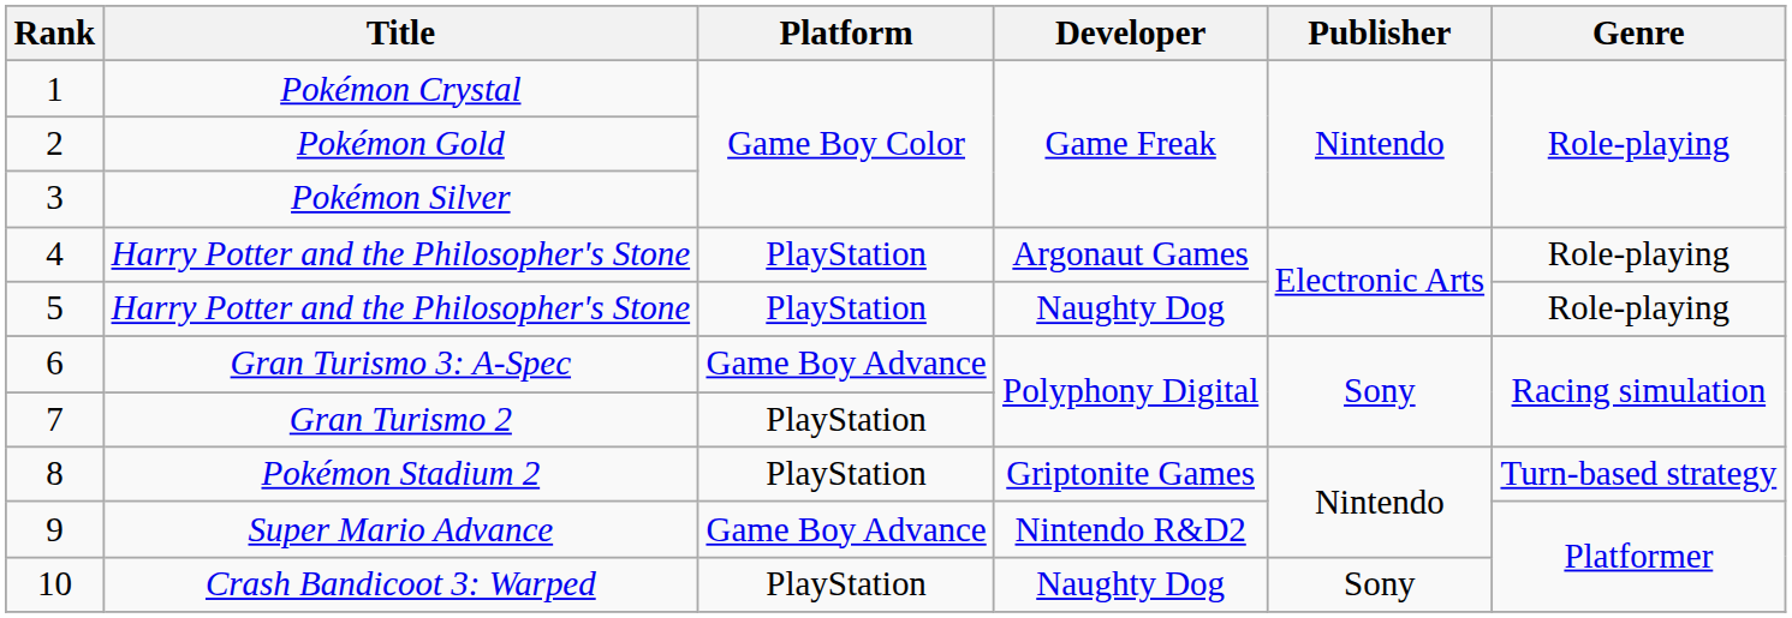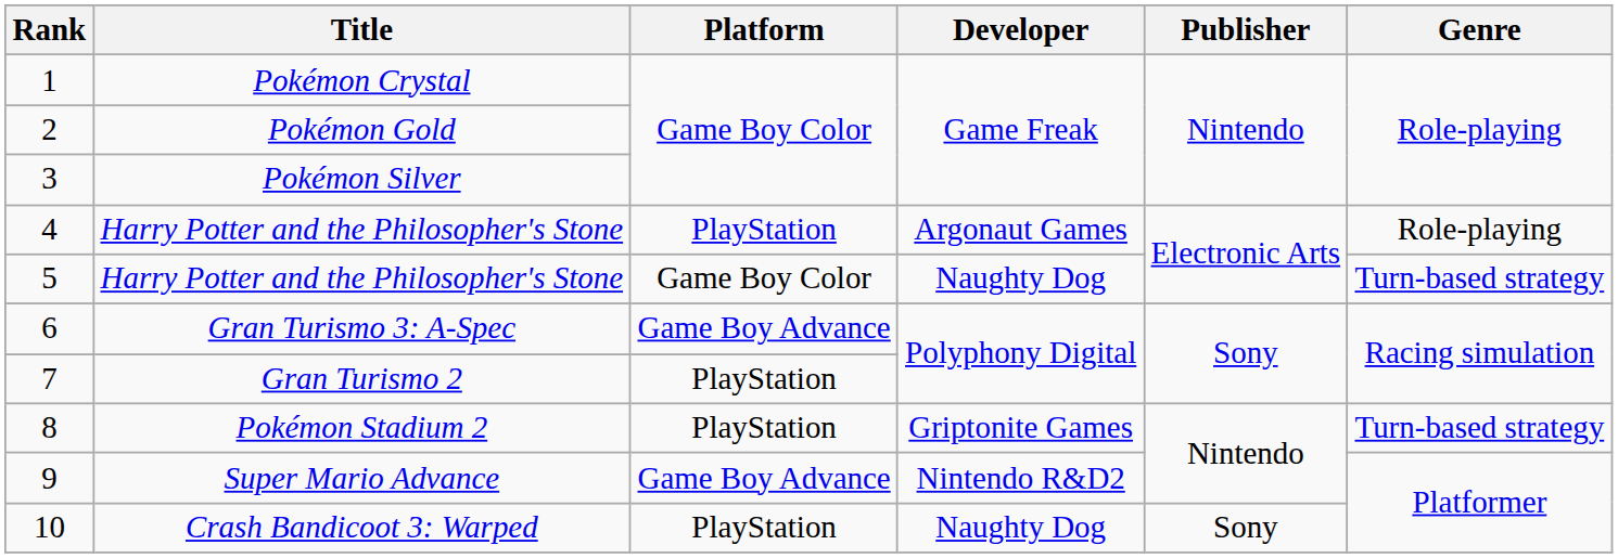 <table class="wikitable sortable" style="text-align:center">
 <tr>
 <th>Rank</th>
 <th>Title</th>
 <th>Platform</th>
 <th>Developer</th>
 <th>Publisher</th>
 <th>Genre</th>
 </tr>
 <tr>
 <td>1</td>
 <td><em><a href='#'>Pokémon Crystal</a></em></td>
 <td rowspan="3"><a href='#'>Game Boy Color</a></td>
 <td rowspan="3"><a href='#'>Game Freak</a></td>
 <td rowspan="3"><a href='#'>Nintendo</a></td>
 <td rowspan="3"><a href='#'>Role-playing</a></td>
 </tr>
 <tr>
 <td>2</td>
 <td><em><a href='#'>Pokémon Gold</a></em></td>
 </tr>
 <tr>
 <td>3</td>
 <td><em><a href='#'>Pokémon Silver</a></em></td>
 </tr>
 <tr>
 <td>4</td>
 <td><em><a href='#'>Harry Potter and the Philosopher's Stone</a></em></td>
 <td><a href='#'>PlayStation</a></td>
 <td><a href='#'>Argonaut Games</a></td>
 <td rowspan="2"><a href='#'>Electronic Arts</a></td>
 <td>Role-playing</td>
 </tr>
 <tr>
 <td>5</td>
 <td><em><a href='#'>Harry Potter and the Philosopher's Stone</a></em></td>
-<td><a href='#'>PlayStation</a></td>
+<td>Game Boy Color</td>
 <td><a href='#'>Naughty Dog</a></td>
-<td>Role-playing</td>
+<td><a href='#'>Turn-based strategy</a></td>
 </tr>
 <tr>
 <td>6</td>
 <td><em><a href='#'>Gran Turismo 3: A-Spec</a></em></td>
 <td><a href='#'>Game Boy Advance</a></td>
 <td rowspan="2"><a href='#'>Polyphony Digital</a></td>
 <td rowspan="2"><a href='#'>Sony</a></td>
 <td rowspan="2"><a href='#'>Racing simulation</a></td>
 </tr>
 <tr>
 <td>7</td>
 <td><em><a href='#'>Gran Turismo 2</a></em></td>
 <td>PlayStation</td>
 </tr>
 <tr>
 <td>8</td>
 <td><em><a href='#'>Pokémon Stadium 2</a></em></td>
 <td>PlayStation</td>
 <td><a href='#'>Griptonite Games</a></td>
 <td rowspan="2">Nintendo</td>
 <td><a href='#'>Turn-based strategy</a></td>
 </tr>
 <tr>
 <td>9</td>
 <td><em><a href='#'>Super Mario Advance</a></em></td>
 <td><a href='#'>Game Boy Advance</a></td>
 <td><a href='#'>Nintendo R&D2</a></td>
 <td rowspan="2"><a href='#'>Platformer</a></td>
 </tr>
 <tr>
 <td>10</td>
 <td><em><a href='#'>Crash Bandicoot 3: Warped</a></em></td>
 <td>PlayStation</td>
 <td><a href='#'>Naughty Dog</a></td>
 <td>Sony</td>
 </tr>
 </table>
